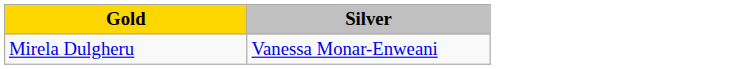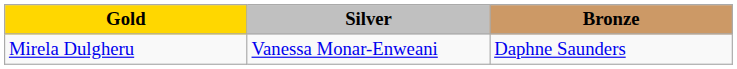 <table class="wikitable" style="text-align:left">
 <tr align="center">
 <td width=200 bgcolor=gold><strong>Gold</strong></td>
 <td width=200 bgcolor=silver><strong>Silver</strong></td>
+<td width=200 bgcolor=CC9966><strong>Bronze</strong></td>
 </tr>
 <tr>
 <td><a href='#'>Mirela Dulgheru</a><br><em></em></td>
 <td><a href='#'>Vanessa Monar-Enweani</a><br><em></em></td>
+<td><a href='#'>Daphne Saunders</a><br><em></em></td>
 </tr>
 </table>
